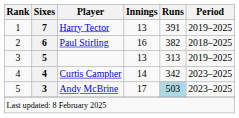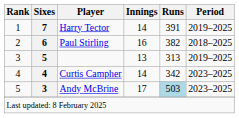 <table class="wikitable plainrowheaders sortable">
 <tr>
 <th scope=col>Rank</th>
 <th scope=col>Sixes</th>
 <th scope=col>Player</th>
 <th scope=col>Innings</th>
 <th scope=col>Runs</th>
 <th scope=col>Period</th>
 </tr>
 <tr>
 <td align="center">1</td>
 <th scope="row" style="text-align:center;">7</th>
 <td><a href='#'>Harry Tector</a></td>
-<td align=center>13</td>
+<td align=center>14</td>
 <td align=center>391</td>
 <td>2019–2025</td>
 </tr>
 <tr>
 <td align="center">2</td>
 <th scope="row" style="text-align:center;">6</th>
 <td><a href='#'>Paul Stirling</a></td>
 <td align="center">16</td>
 <td align="center">382</td>
 <td>2018–2025</td>
 </tr>
 <tr>
 <td align="center">3</td>
 <th scope="row" style="text-align:center;">5</th>
 <td></td>
 <td align="center">13</td>
 <td align="center">313</td>
 <td>2019–2025</td>
 </tr>
 <tr>
 <td align="center">4</td>
 <th scope="row" style="text-align:center;">4</th>
 <td><a href='#'>Curtis Campher</a></td>
 <td align=center>14</td>
 <td align=center>342</td>
 <td>2023–2025</td>
 </tr>
 <tr>
 <td align="center">5</td>
 <th scope="row" style="text-align:center;">3</th>
 <td><a href='#'>Andy McBrine</a></td>
 <td align=center>17</td>
 <td align=center style="background: lightblue;">503</td>
 <td>2023–2025</td>
 </tr>
 <tr>
 </tr>
 <tr class=sortbottom>
 <td colspan=6><small>Last updated: 8 February 2025</small></td>
 </tr>
 </table>
